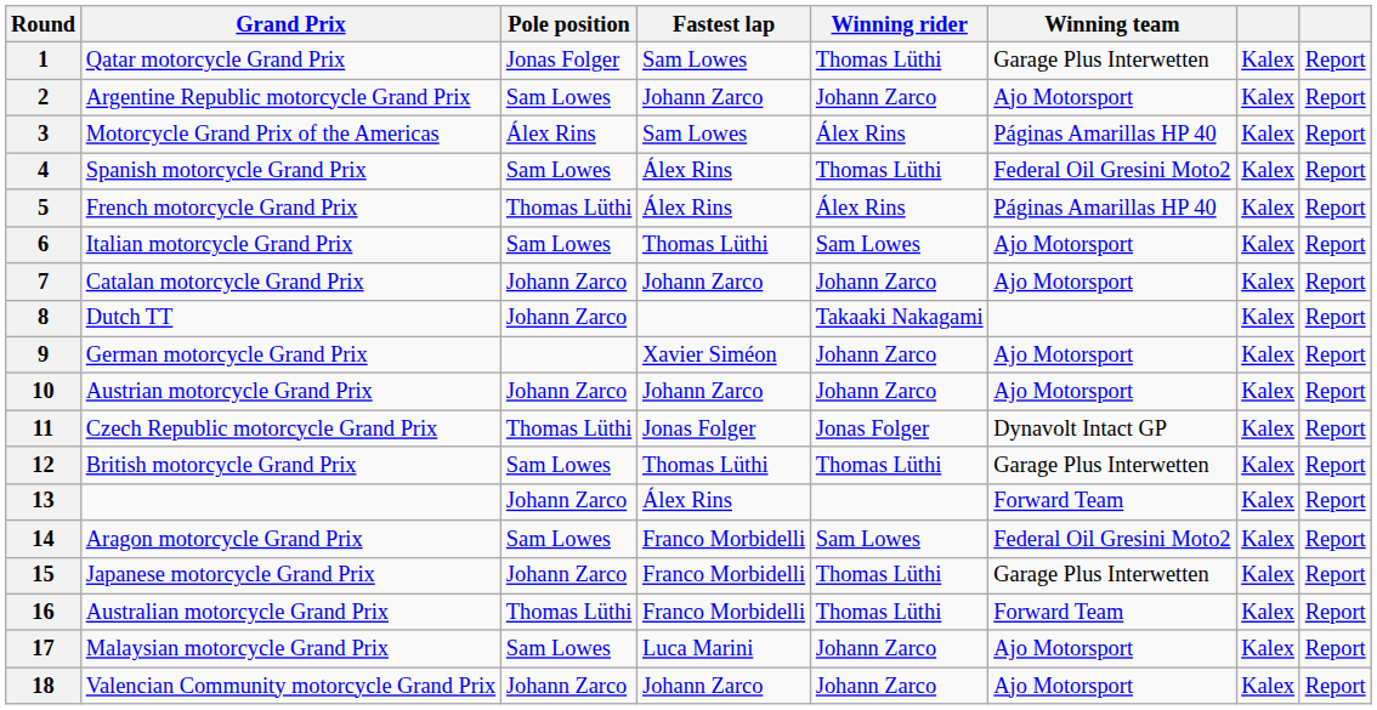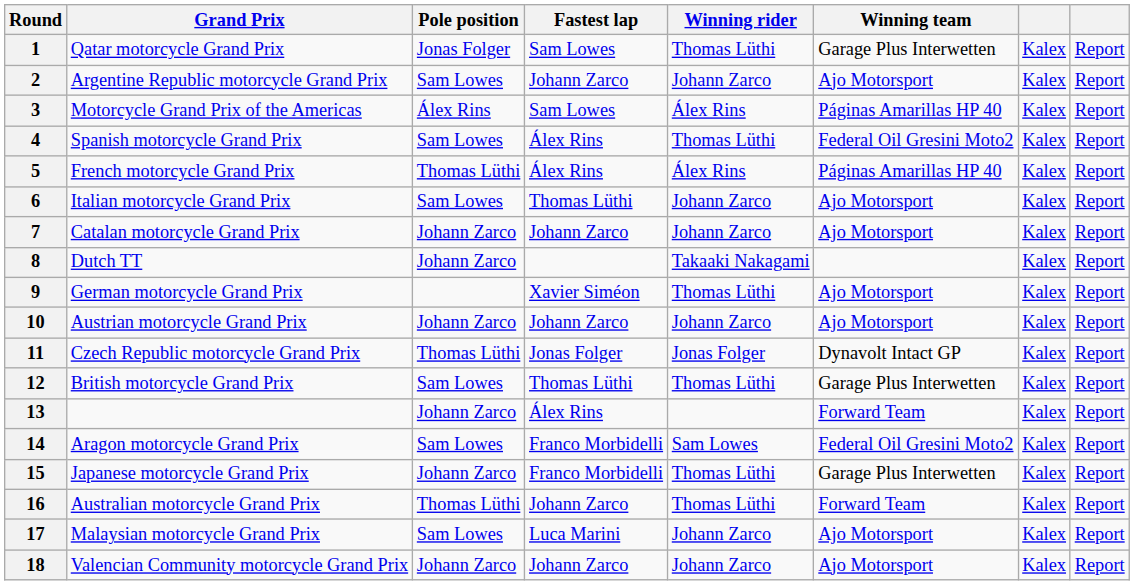 <table class="wikitable sortable" style="font-size: 85%">
 <tr>
 <th>Round</th>
 <th><a href='#'>Grand Prix</a></th>
 <th>Pole position</th>
 <th>Fastest lap</th>
 <th><a href='#'>Winning rider</a></th>
 <th>Winning team</th>
 <th></th>
 <th class="unsortable"></th>
 </tr>
 <tr>
 <th>1</th>
 <td> <a href='#'>Qatar motorcycle Grand Prix</a></td>
 <td> <a href='#'>Jonas Folger</a></td>
 <td> <a href='#'>Sam Lowes</a></td>
 <td> <a href='#'>Thomas Lüthi</a></td>
 <td> Garage Plus Interwetten</td>
 <td> <a href='#'>Kalex</a></td>
 <td><a href='#'>Report</a></td>
 </tr>
 <tr>
 <th>2</th>
 <td> <a href='#'>Argentine Republic motorcycle Grand Prix</a></td>
 <td> <a href='#'>Sam Lowes</a></td>
 <td> <a href='#'>Johann Zarco</a></td>
 <td> <a href='#'>Johann Zarco</a></td>
 <td> <a href='#'>Ajo Motorsport</a></td>
 <td> <a href='#'>Kalex</a></td>
 <td><a href='#'>Report</a></td>
 </tr>
 <tr>
 <th>3</th>
 <td> <a href='#'>Motorcycle Grand Prix of the Americas</a></td>
 <td> <a href='#'>Álex Rins</a></td>
 <td> <a href='#'>Sam Lowes</a></td>
 <td> <a href='#'>Álex Rins</a></td>
 <td> <a href='#'>Páginas Amarillas HP 40</a></td>
 <td> <a href='#'>Kalex</a></td>
 <td><a href='#'>Report</a></td>
 </tr>
 <tr>
 <th>4</th>
 <td> <a href='#'>Spanish motorcycle Grand Prix</a></td>
 <td> <a href='#'>Sam Lowes</a></td>
 <td> <a href='#'>Álex Rins</a></td>
 <td> <a href='#'>Thomas Lüthi</a></td>
 <td> <a href='#'>Federal Oil Gresini Moto2</a></td>
 <td> <a href='#'>Kalex</a></td>
 <td><a href='#'>Report</a></td>
 </tr>
 <tr>
 <th>5</th>
 <td> <a href='#'>French motorcycle Grand Prix</a></td>
 <td> <a href='#'>Thomas Lüthi</a></td>
 <td> <a href='#'>Álex Rins</a></td>
 <td> <a href='#'>Álex Rins</a></td>
 <td> <a href='#'>Páginas Amarillas HP 40</a></td>
 <td> <a href='#'>Kalex</a></td>
 <td><a href='#'>Report</a></td>
 </tr>
 <tr>
 <th>6</th>
 <td> <a href='#'>Italian motorcycle Grand Prix</a></td>
 <td> <a href='#'>Sam Lowes</a></td>
 <td> <a href='#'>Thomas Lüthi</a></td>
-<td> <a href='#'>Sam Lowes</a></td>
+<td> <a href='#'>Johann Zarco</a></td>
 <td> <a href='#'>Ajo Motorsport</a></td>
 <td> <a href='#'>Kalex</a></td>
 <td><a href='#'>Report</a></td>
 </tr>
 <tr>
 <th>7</th>
 <td> <a href='#'>Catalan motorcycle Grand Prix</a></td>
 <td> <a href='#'>Johann Zarco</a></td>
 <td> <a href='#'>Johann Zarco</a></td>
 <td> <a href='#'>Johann Zarco</a></td>
 <td> <a href='#'>Ajo Motorsport</a></td>
 <td> <a href='#'>Kalex</a></td>
 <td><a href='#'>Report</a></td>
 </tr>
 <tr>
 <th>8</th>
 <td> <a href='#'>Dutch TT</a></td>
 <td> <a href='#'>Johann Zarco</a></td>
 <td></td>
 <td> <a href='#'>Takaaki Nakagami</a></td>
 <td></td>
 <td> <a href='#'>Kalex</a></td>
 <td><a href='#'>Report</a></td>
 </tr>
 <tr>
 <th>9</th>
 <td> <a href='#'>German motorcycle Grand Prix</a></td>
 <td></td>
 <td> <a href='#'>Xavier Siméon</a></td>
-<td> <a href='#'>Johann Zarco</a></td>
+<td> <a href='#'>Thomas Lüthi</a></td>
 <td> <a href='#'>Ajo Motorsport</a></td>
 <td> <a href='#'>Kalex</a></td>
 <td><a href='#'>Report</a></td>
 </tr>
 <tr>
 <th>10</th>
 <td> <a href='#'>Austrian motorcycle Grand Prix</a></td>
 <td> <a href='#'>Johann Zarco</a></td>
 <td> <a href='#'>Johann Zarco</a></td>
 <td> <a href='#'>Johann Zarco</a></td>
 <td> <a href='#'>Ajo Motorsport</a></td>
 <td> <a href='#'>Kalex</a></td>
 <td><a href='#'>Report</a></td>
 </tr>
 <tr>
 <th>11</th>
 <td> <a href='#'>Czech Republic motorcycle Grand Prix</a></td>
 <td> <a href='#'>Thomas Lüthi</a></td>
 <td> <a href='#'>Jonas Folger</a></td>
 <td> <a href='#'>Jonas Folger</a></td>
 <td> Dynavolt Intact GP</td>
 <td> <a href='#'>Kalex</a></td>
 <td><a href='#'>Report</a></td>
 </tr>
 <tr>
 <th>12</th>
 <td> <a href='#'>British motorcycle Grand Prix</a></td>
 <td> <a href='#'>Sam Lowes</a></td>
 <td> <a href='#'>Thomas Lüthi</a></td>
 <td> <a href='#'>Thomas Lüthi</a></td>
 <td> Garage Plus Interwetten</td>
 <td> <a href='#'>Kalex</a></td>
 <td><a href='#'>Report</a></td>
 </tr>
 <tr>
 <th>13</th>
 <td></td>
 <td> <a href='#'>Johann Zarco</a></td>
 <td> <a href='#'>Álex Rins</a></td>
 <td></td>
 <td> <a href='#'>Forward Team</a></td>
 <td> <a href='#'>Kalex</a></td>
 <td><a href='#'>Report</a></td>
 </tr>
 <tr>
 <th>14</th>
 <td> <a href='#'>Aragon motorcycle Grand Prix</a></td>
 <td> <a href='#'>Sam Lowes</a></td>
 <td> <a href='#'>Franco Morbidelli</a></td>
 <td> <a href='#'>Sam Lowes</a></td>
 <td> <a href='#'>Federal Oil Gresini Moto2</a></td>
 <td> <a href='#'>Kalex</a></td>
 <td><a href='#'>Report</a></td>
 </tr>
 <tr>
 <th>15</th>
 <td> <a href='#'>Japanese motorcycle Grand Prix</a></td>
 <td> <a href='#'>Johann Zarco</a></td>
 <td> <a href='#'>Franco Morbidelli</a></td>
 <td> <a href='#'>Thomas Lüthi</a></td>
 <td> Garage Plus Interwetten</td>
 <td> <a href='#'>Kalex</a></td>
 <td><a href='#'>Report</a></td>
 </tr>
 <tr>
 <th>16</th>
 <td> <a href='#'>Australian motorcycle Grand Prix</a></td>
 <td> <a href='#'>Thomas Lüthi</a></td>
-<td> <a href='#'>Franco Morbidelli</a></td>
+<td> <a href='#'>Johann Zarco</a></td>
 <td> <a href='#'>Thomas Lüthi</a></td>
 <td> <a href='#'>Forward Team</a></td>
 <td> <a href='#'>Kalex</a></td>
 <td><a href='#'>Report</a></td>
 </tr>
 <tr>
 <th>17</th>
 <td> <a href='#'>Malaysian motorcycle Grand Prix</a></td>
 <td> <a href='#'>Sam Lowes</a></td>
 <td> <a href='#'>Luca Marini</a></td>
 <td> <a href='#'>Johann Zarco</a></td>
 <td> <a href='#'>Ajo Motorsport</a></td>
 <td> <a href='#'>Kalex</a></td>
 <td><a href='#'>Report</a></td>
 </tr>
 <tr>
 <th>18</th>
 <td> <a href='#'>Valencian Community motorcycle Grand Prix</a></td>
 <td> <a href='#'>Johann Zarco</a></td>
 <td> <a href='#'>Johann Zarco</a></td>
 <td> <a href='#'>Johann Zarco</a></td>
 <td> <a href='#'>Ajo Motorsport</a></td>
 <td> <a href='#'>Kalex</a></td>
 <td><a href='#'>Report</a></td>
 </tr>
 </table>
